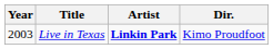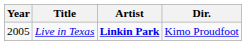 <table class="wikitable sortable">
 <tr>
 <th>Year</th>
 <th>Title</th>
 <th>Artist</th>
 <th>Dir.</th>
 </tr>
 <tr>
-<td>2003</td>
+<td>2005</td>
 <td><em><a href='#'>Live in Texas</a></em></td>
 <td><strong><a href='#'>Linkin Park</a></strong></td>
 <td><a href='#'>Kimo Proudfoot</a></td>
 </tr>
 </table>
